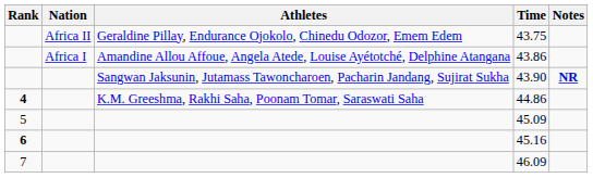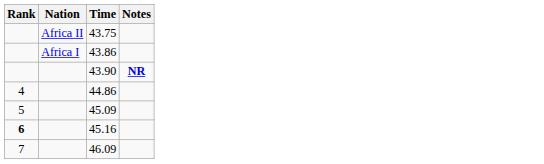 <table class="wikitable sortable" style="text-align:center">
 <tr>
 <th>Rank</th>
 <th>Nation</th>
-<th>Athletes</th>
 <th>Time</th>
 <th>Notes</th>
 </tr>
 <tr>
 <td></td>
 <td align=left><a href='#'>Africa II</a></td>
-<td align=left><a href='#'>Geraldine Pillay</a>, <a href='#'>Endurance Ojokolo</a>, <a href='#'>Chinedu Odozor</a>, <a href='#'>Emem Edem</a></td>
 <td>43.75</td>
 <td></td>
 </tr>
 <tr>
 <td></td>
 <td align=left><a href='#'>Africa I</a></td>
-<td align=left><a href='#'>Amandine Allou Affoue</a>, <a href='#'>Angela Atede</a>, <a href='#'>Louise Ayétotché</a>, <a href='#'>Delphine Atangana</a></td>
 <td>43.86</td>
 <td></td>
 </tr>
 <tr>
 <td></td>
 <td align=left></td>
-<td align=left><a href='#'>Sangwan Jaksunin</a>, <a href='#'>Jutamass Tawoncharoen</a>, <a href='#'>Pacharin Jandang</a>, <a href='#'>Sujirat Sukha</a></td>
 <td>43.90</td>
 <td><strong><a href='#'>NR</a></strong></td>
 </tr>
 <tr>
-<td><strong>4</strong></td>
+<td>4</td>
 <td align=left></td>
-<td align=left><a href='#'>K.M. Greeshma</a>, <a href='#'>Rakhi Saha</a>, <a href='#'>Poonam Tomar</a>, <a href='#'>Saraswati Saha</a></td>
 <td>44.86</td>
 <td></td>
 </tr>
 <tr>
 <td>5</td>
-<td align=left></td>
 <td align=left></td>
 <td>45.09</td>
 <td></td>
 </tr>
 <tr>
 <td><strong>6</strong></td>
 <td align=left></td>
-<td align=left></td>
 <td>45.16</td>
 <td></td>
 </tr>
 <tr>
 <td>7</td>
 <td align=left></td>
-<td align=left></td>
 <td>46.09</td>
 <td></td>
 </tr>
 </table>
